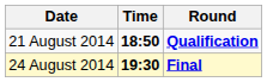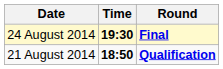 <table class="wikitable">
 <tr>
 <th>Date</th>
 <th>Time</th>
 <th>Round</th>
 </tr>
+<tr style=background:lemonchiffon>
+<td>24 August 2014</td>
+<td><strong>19:30</strong></td>
+<td><strong><a href='#'>Final</a></strong></td>
+</tr>
 <tr>
 <td>21 August 2014</td>
 <td><strong>18:50</strong></td>
 <td><strong><a href='#'>Qualification</a></strong></td>
 </tr>
-<tr style=background:lemonchiffon>
-<td>24 August 2014</td>
-<td><strong>19:30</strong></td>
-<td><strong><a href='#'>Final</a></strong></td>
-</tr>
 </table>
